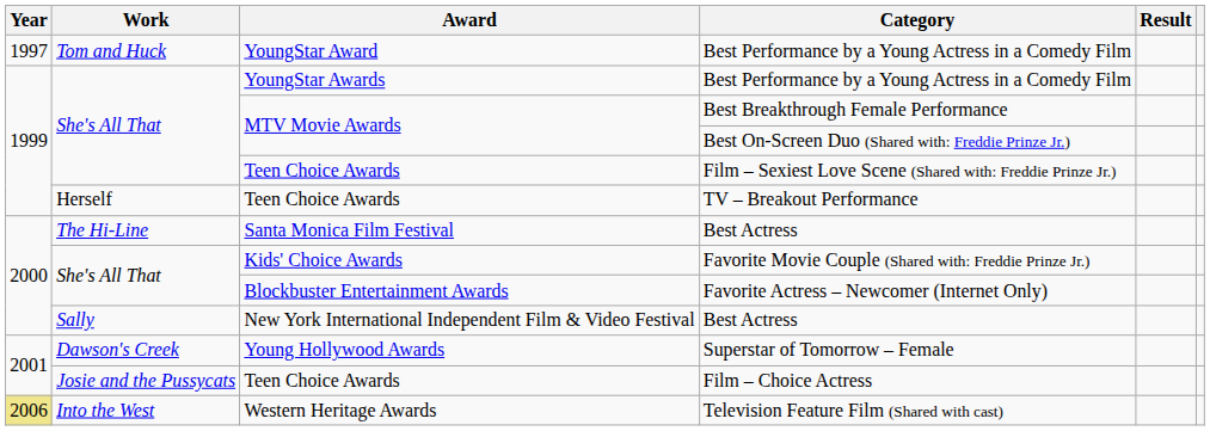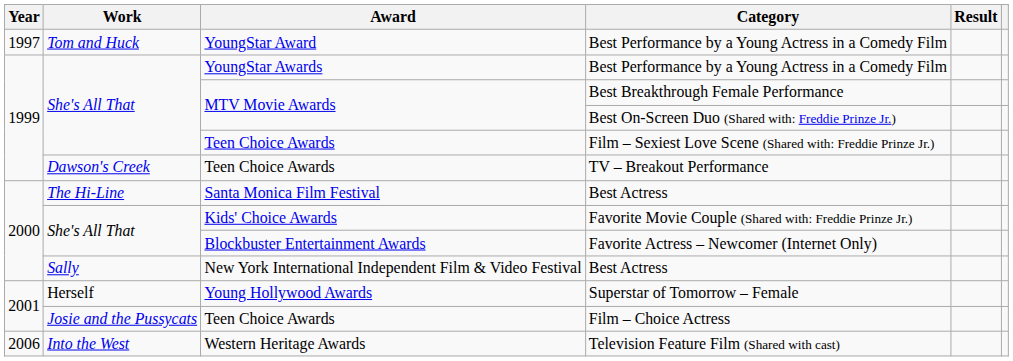 <table class="wikitable">
 <tr>
 <th>Year</th>
 <th>Work</th>
 <th>Award</th>
 <th>Category</th>
 <th>Result</th>
 <th></th>
 </tr>
 <tr>
 <td>1997</td>
 <td><em><a href='#'>Tom and Huck</a></em></td>
 <td><a href='#'>YoungStar Award</a></td>
 <td>Best Performance by a Young Actress in a Comedy Film</td>
 <td></td>
 <td></td>
 </tr>
 <tr>
 <td rowspan=5>1999</td>
 <td rowspan=4><em><a href='#'>She's All That</a></em></td>
 <td><a href='#'>YoungStar Awards</a></td>
 <td>Best Performance by a Young Actress in a Comedy Film</td>
 <td></td>
 <td></td>
 </tr>
 <tr>
 <td rowspan=2><a href='#'>MTV Movie Awards</a></td>
 <td>Best Breakthrough Female Performance</td>
 <td></td>
 <td></td>
 </tr>
 <tr>
 <td>Best On-Screen Duo <small>(Shared with: <a href='#'>Freddie Prinze Jr.</a>)</small></td>
 <td></td>
 <td></td>
 </tr>
 <tr>
 <td><a href='#'>Teen Choice Awards</a></td>
 <td>Film – Sexiest Love Scene <small>(Shared with: Freddie Prinze Jr.)</small></td>
 <td></td>
 <td></td>
 </tr>
 <tr>
-<td>Herself</td>
+<td><em><a href='#'>Dawson's Creek</a></em></td>
 <td>Teen Choice Awards</td>
 <td>TV – Breakout Performance</td>
 <td></td>
 <td></td>
 </tr>
 <tr>
 <td rowspan=4>2000</td>
 <td><em><a href='#'>The Hi-Line</a></em></td>
 <td><a href='#'>Santa Monica Film Festival</a></td>
 <td>Best Actress</td>
 <td></td>
 <td></td>
 </tr>
 <tr>
 <td rowspan=2><em>She's All That</em></td>
 <td><a href='#'>Kids' Choice Awards</a></td>
 <td>Favorite Movie Couple <small>(Shared with: Freddie Prinze Jr.)</small></td>
 <td></td>
 <td></td>
 </tr>
 <tr>
 <td><a href='#'>Blockbuster Entertainment Awards</a></td>
 <td>Favorite Actress – Newcomer (Internet Only)</td>
 <td></td>
 <td></td>
 </tr>
 <tr>
 <td><em><a href='#'>Sally</a></em></td>
 <td>New York International Independent Film & Video Festival</td>
 <td>Best Actress</td>
 <td></td>
 <td></td>
 </tr>
 <tr>
 <td rowspan=2>2001</td>
-<td><em><a href='#'>Dawson's Creek</a></em></td>
+<td>Herself</td>
 <td><a href='#'>Young Hollywood Awards</a></td>
 <td>Superstar of Tomorrow – Female</td>
 <td></td>
 <td></td>
 </tr>
 <tr>
 <td><em><a href='#'>Josie and the Pussycats</a></em></td>
 <td>Teen Choice Awards</td>
 <td>Film – Choice Actress</td>
 <td></td>
 <td></td>
 </tr>
 <tr>
-<td style="background: khaki;">2006</td>
+<td>2006</td>
 <td><em><a href='#'>Into the West</a></em></td>
 <td>Western Heritage Awards</td>
 <td>Television Feature Film <small>(Shared with cast)</small></td>
 <td></td>
 <td></td>
 </tr>
 </table>
